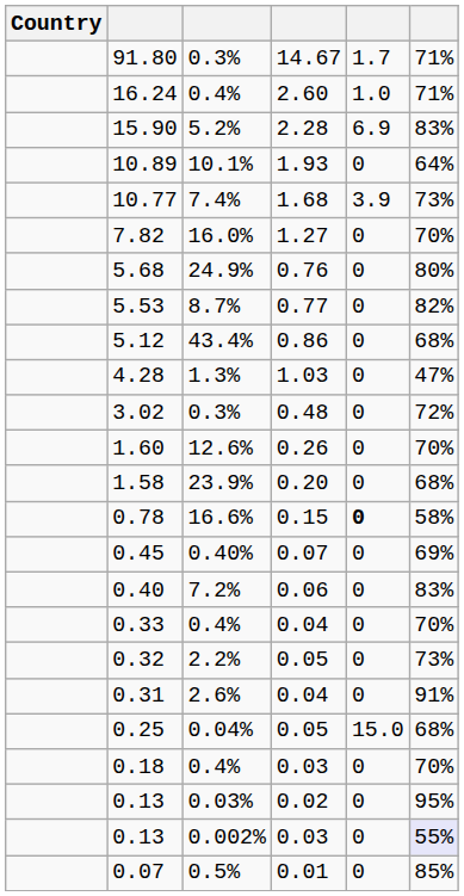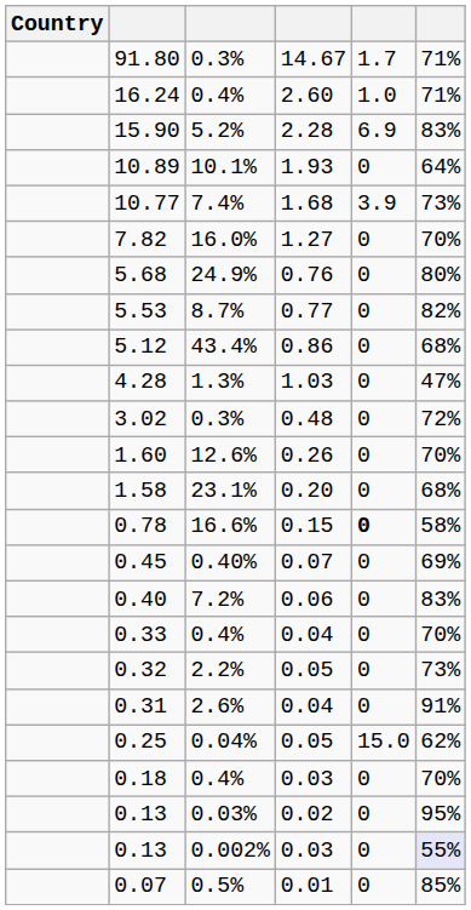 <table class="sortable wikitable sticky-header static-row-numbers sort-under col1left" >
 <tr>
 <th>Country</th>
 <th></th>
 <th></th>
 <th></th>
 <th></th>
 <th></th>
 </tr>
 <tr class="static-row-numbers-norank">
 <td><strong></strong></td>
 <td>91.80</td>
 <td>0.3%</td>
 <td>14.67</td>
 <td>1.7</td>
 <td>71%</td>
 </tr>
 <tr>
 <td></td>
 <td>16.24</td>
 <td>0.4%</td>
 <td>2.60</td>
 <td>1.0</td>
 <td>71%</td>
 </tr>
 <tr>
 <td></td>
 <td>15.90</td>
 <td>5.2%</td>
 <td>2.28</td>
 <td>6.9</td>
 <td>83%</td>
 </tr>
 <tr>
 <td></td>
 <td>10.89</td>
 <td>10.1%</td>
 <td>1.93</td>
 <td>0</td>
 <td>64%</td>
 </tr>
 <tr>
 <td></td>
 <td>10.77</td>
 <td>7.4%</td>
 <td>1.68</td>
 <td>3.9</td>
 <td>73%</td>
 </tr>
 <tr>
 <td></td>
 <td>7.82</td>
 <td>16.0%</td>
 <td>1.27</td>
 <td>0</td>
 <td>70%</td>
 </tr>
 <tr>
 <td></td>
 <td>5.68</td>
 <td>24.9%</td>
 <td>0.76</td>
 <td>0</td>
 <td>80%</td>
 </tr>
 <tr>
 <td></td>
 <td>5.53</td>
 <td>8.7%</td>
 <td>0.77</td>
 <td>0</td>
 <td>82%</td>
 </tr>
 <tr>
 <td></td>
 <td>5.12</td>
 <td>43.4%</td>
 <td>0.86</td>
 <td>0</td>
 <td>68%</td>
 </tr>
 <tr>
 <td></td>
 <td>4.28</td>
 <td>1.3%</td>
 <td>1.03</td>
 <td>0</td>
 <td>47%</td>
 </tr>
 <tr>
 <td></td>
 <td>3.02</td>
 <td>0.3%</td>
 <td>0.48</td>
 <td>0</td>
 <td>72%</td>
 </tr>
 <tr>
 <td></td>
 <td>1.60</td>
 <td>12.6%</td>
 <td>0.26</td>
 <td>0</td>
 <td>70%</td>
 </tr>
 <tr>
 <td></td>
 <td>1.58</td>
-<td>23.9%</td>
+<td>23.1%</td>
 <td>0.20</td>
 <td>0</td>
 <td>68%</td>
 </tr>
 <tr>
 <td></td>
 <td>0.78</td>
 <td>16.6%</td>
 <td>0.15</td>
 <td><strong>0</strong></td>
 <td>58%</td>
 </tr>
 <tr>
 <td></td>
 <td>0.45</td>
 <td>0.40%</td>
 <td>0.07</td>
 <td>0</td>
 <td>69%</td>
 </tr>
 <tr>
 <td></td>
 <td>0.40</td>
 <td>7.2%</td>
 <td>0.06</td>
 <td>0</td>
 <td>83%</td>
 </tr>
 <tr>
 <td></td>
 <td>0.33</td>
 <td>0.4%</td>
 <td>0.04</td>
 <td>0</td>
 <td>70%</td>
 </tr>
 <tr>
 <td></td>
 <td>0.32</td>
 <td>2.2%</td>
 <td>0.05</td>
 <td>0</td>
 <td>73%</td>
 </tr>
 <tr>
 <td></td>
 <td>0.31</td>
 <td>2.6%</td>
 <td>0.04</td>
 <td>0</td>
 <td>91%</td>
 </tr>
 <tr>
 <td></td>
 <td>0.25</td>
 <td>0.04%</td>
 <td>0.05</td>
 <td>15.0</td>
-<td>68%</td>
+<td>62%</td>
 </tr>
 <tr>
 <td></td>
 <td>0.18</td>
 <td>0.4%</td>
 <td>0.03</td>
 <td>0</td>
 <td>70%</td>
 </tr>
 <tr>
 <td></td>
 <td>0.13</td>
 <td>0.03%</td>
 <td>0.02</td>
 <td>0</td>
 <td>95%</td>
 </tr>
 <tr>
 <td></td>
 <td>0.13</td>
 <td>0.002%</td>
 <td>0.03</td>
 <td>0</td>
 <td style="background: lavender;">55%</td>
 </tr>
 <tr>
 <td></td>
 <td>0.07</td>
 <td>0.5%</td>
 <td>0.01</td>
 <td>0</td>
 <td>85%</td>
 </tr>
 </table>
